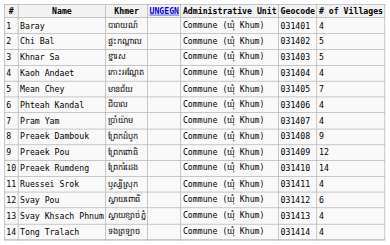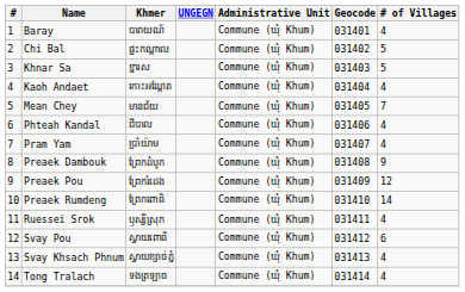 <table class="wikitable sortable">
 <tr>
 <th>#</th>
 <th>Name</th>
 <th>Khmer</th>
 <th><a href='#'>UNGEGN</a></th>
 <th>Administrative Unit</th>
 <th>Geocode</th>
 <th># of Villages</th>
 </tr>
 <tr>
 <td>1</td>
 <td>Baray</td>
 <td>បារាយណ៍</td>
 <td></td>
 <td>Commune (ឃុំ Khum)</td>
 <td>031401</td>
 <td>4</td>
 </tr>
 <tr>
 <td>2</td>
 <td>Chi Bal</td>
 <td>ផ្ទះកណ្ដាល</td>
 <td></td>
 <td>Commune (ឃុំ Khum)</td>
 <td>031402</td>
 <td>5</td>
 </tr>
 <tr>
 <td>3</td>
 <td>Khnar Sa</td>
 <td>ខ្នារស</td>
 <td></td>
 <td>Commune (ឃុំ Khum)</td>
 <td>031403</td>
 <td>5</td>
 </tr>
 <tr>
 <td>4</td>
 <td>Kaoh Andaet</td>
 <td>កោះអណ្ដែត</td>
 <td></td>
 <td>Commune (ឃុំ Khum)</td>
 <td>031404</td>
 <td>4</td>
 </tr>
 <tr>
 <td>5</td>
 <td>Mean Chey</td>
 <td>មានជ័យ</td>
 <td></td>
 <td>Commune (ឃុំ Khum)</td>
 <td>031405</td>
 <td>7</td>
 </tr>
 <tr>
 <td>6</td>
 <td>Phteah Kandal</td>
 <td>ជីបាល</td>
 <td></td>
 <td>Commune (ឃុំ Khum)</td>
 <td>031406</td>
 <td>4</td>
 </tr>
 <tr>
 <td>7</td>
 <td>Pram Yam</td>
 <td>ប្រាំយ៉ាម</td>
 <td></td>
 <td>Commune (ឃុំ Khum)</td>
 <td>031407</td>
 <td>4</td>
 </tr>
 <tr>
 <td>8</td>
 <td>Preaek Dambouk</td>
 <td>ព្រែកដំបូក</td>
 <td></td>
 <td>Commune (ឃុំ Khum)</td>
 <td>031408</td>
 <td>9</td>
 </tr>
 <tr>
 <td>9</td>
 <td>Preaek Pou</td>
-<td>ព្រែកពោធិ</td>
+<td>ព្រែករំដេង</td>
 <td></td>
 <td>Commune (ឃុំ Khum)</td>
 <td>031409</td>
 <td>12</td>
 </tr>
 <tr>
 <td>10</td>
 <td>Preaek Rumdeng</td>
-<td>ព្រែករំដេង</td>
+<td>ព្រែកពោធិ</td>
 <td></td>
 <td>Commune (ឃុំ Khum)</td>
 <td>031410</td>
 <td>14</td>
 </tr>
 <tr>
 <td>11</td>
 <td>Ruessei Srok</td>
 <td>ឫស្សីស្រុក</td>
 <td></td>
 <td>Commune (ឃុំ Khum)</td>
 <td>031411</td>
 <td>4</td>
 </tr>
 <tr>
 <td>12</td>
 <td>Svay Pou</td>
 <td>ស្វាយពោធិ</td>
 <td></td>
 <td>Commune (ឃុំ Khum)</td>
 <td>031412</td>
 <td>6</td>
 </tr>
 <tr>
 <td>13</td>
 <td>Svay Khsach Phnum</td>
 <td>ស្វាយខ្សាច់ភ្នំ</td>
 <td></td>
 <td>Commune (ឃុំ Khum)</td>
 <td>031413</td>
 <td>4</td>
 </tr>
 <tr>
 <td>14</td>
 <td>Tong Tralach</td>
 <td>ទងត្រឡាច</td>
 <td></td>
 <td>Commune (ឃុំ Khum)</td>
 <td>031414</td>
 <td>4</td>
 </tr>
 <tr>
 </tr>
 </table>
